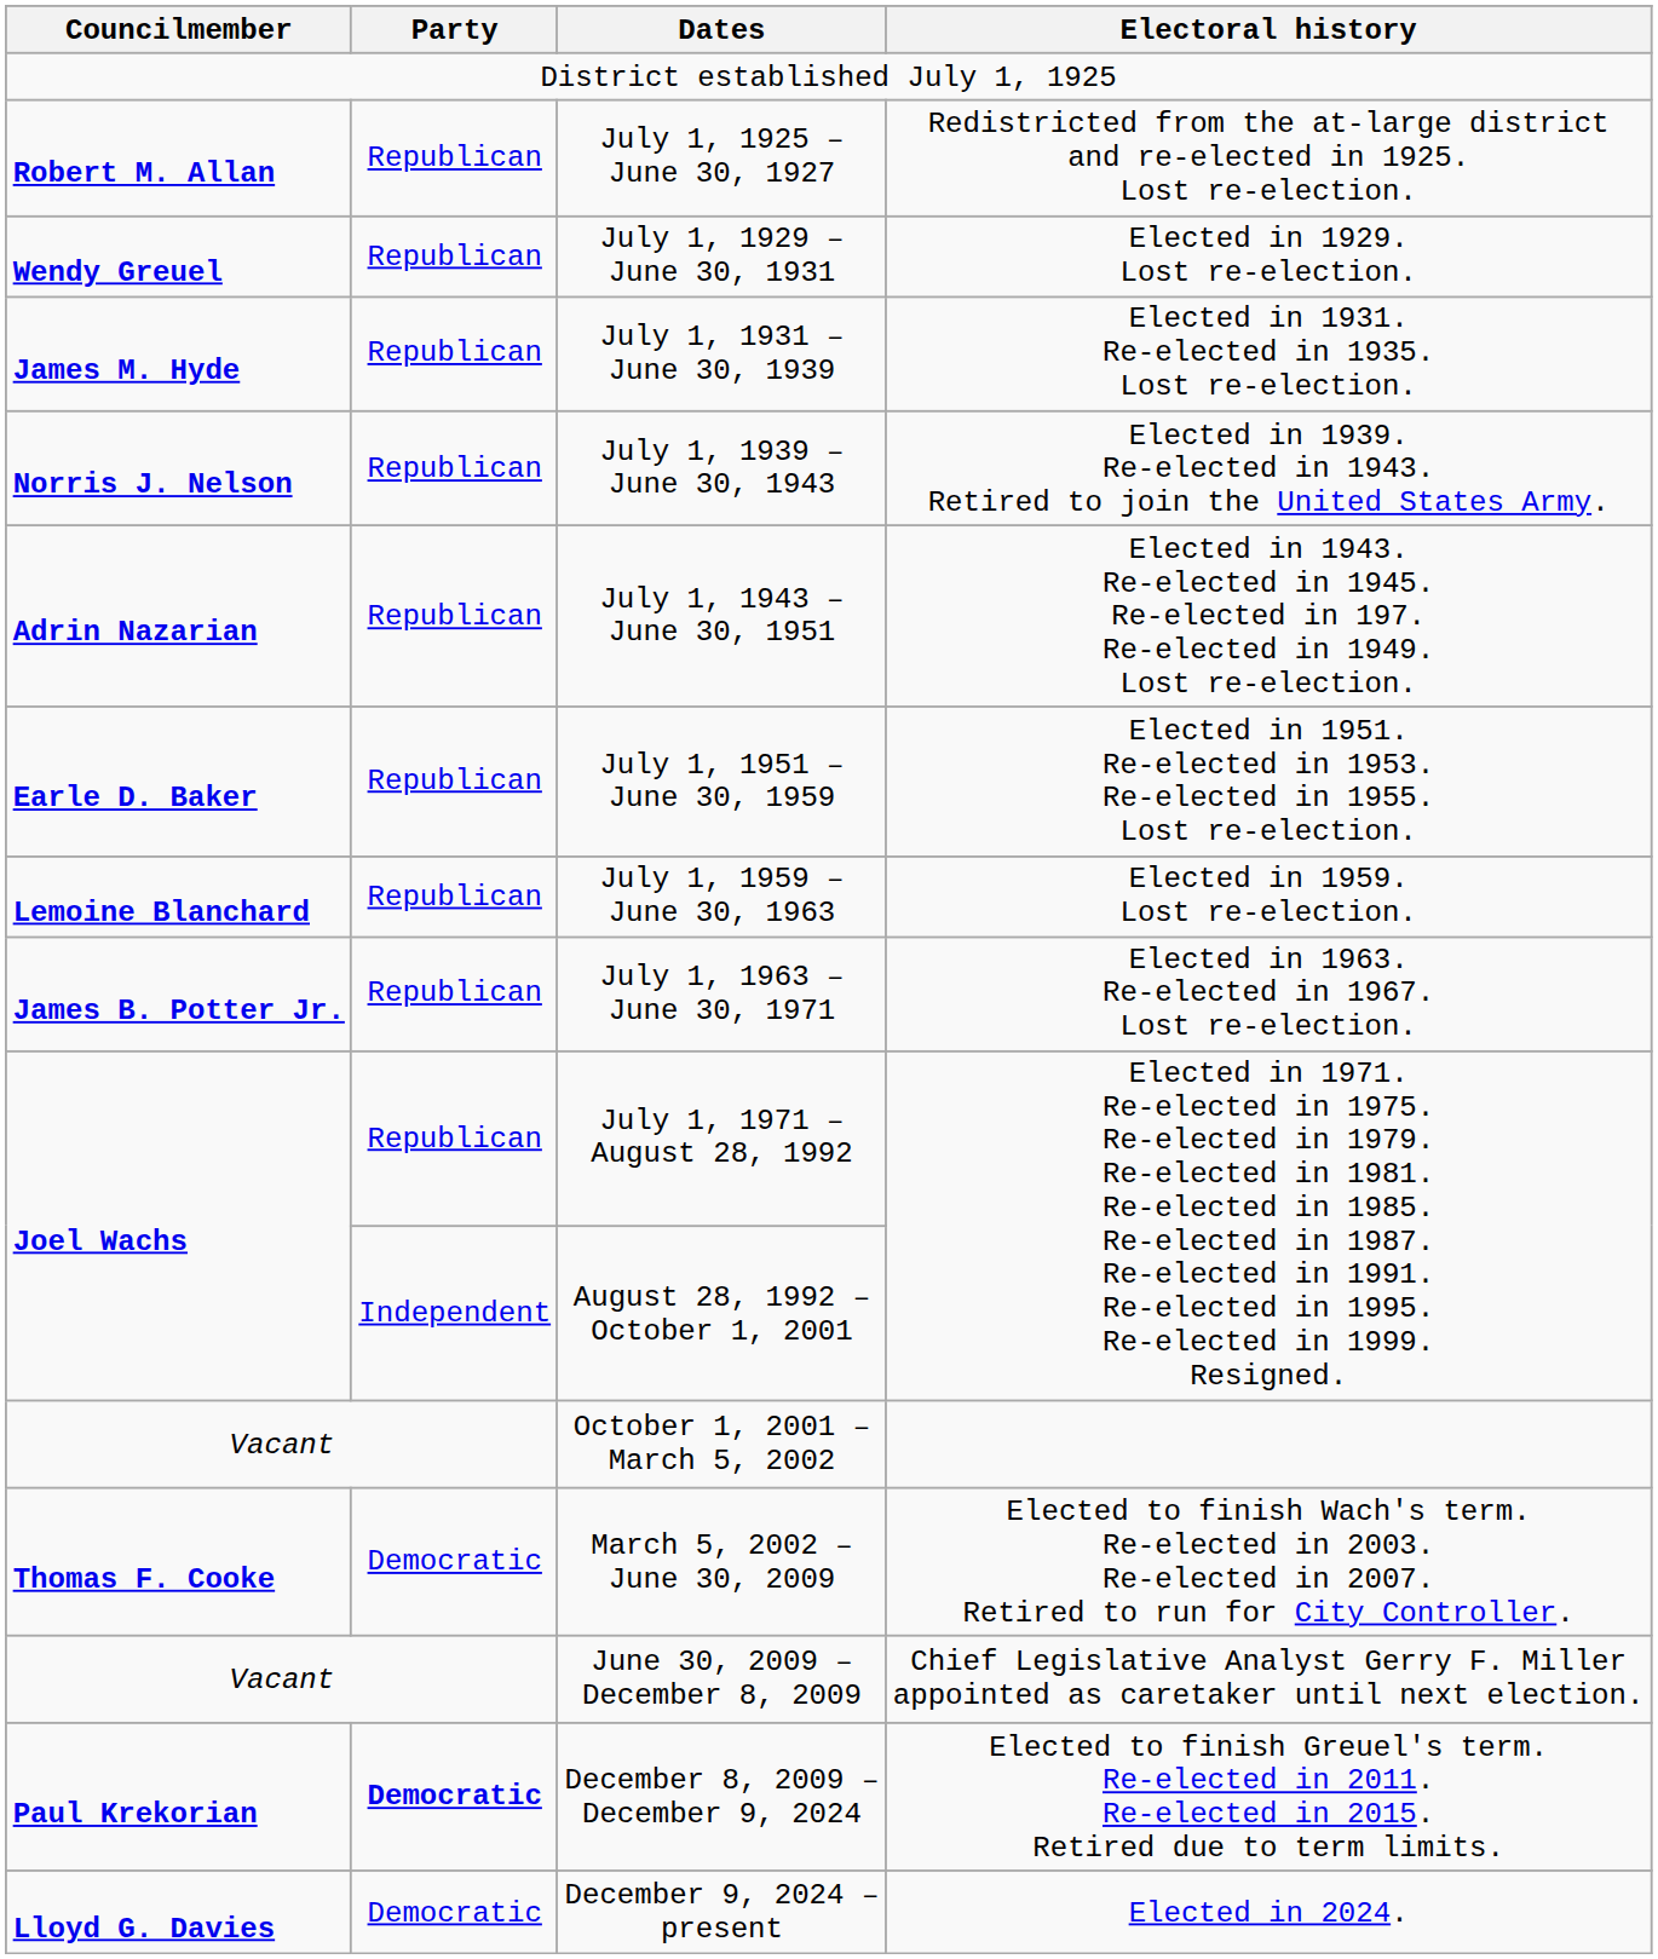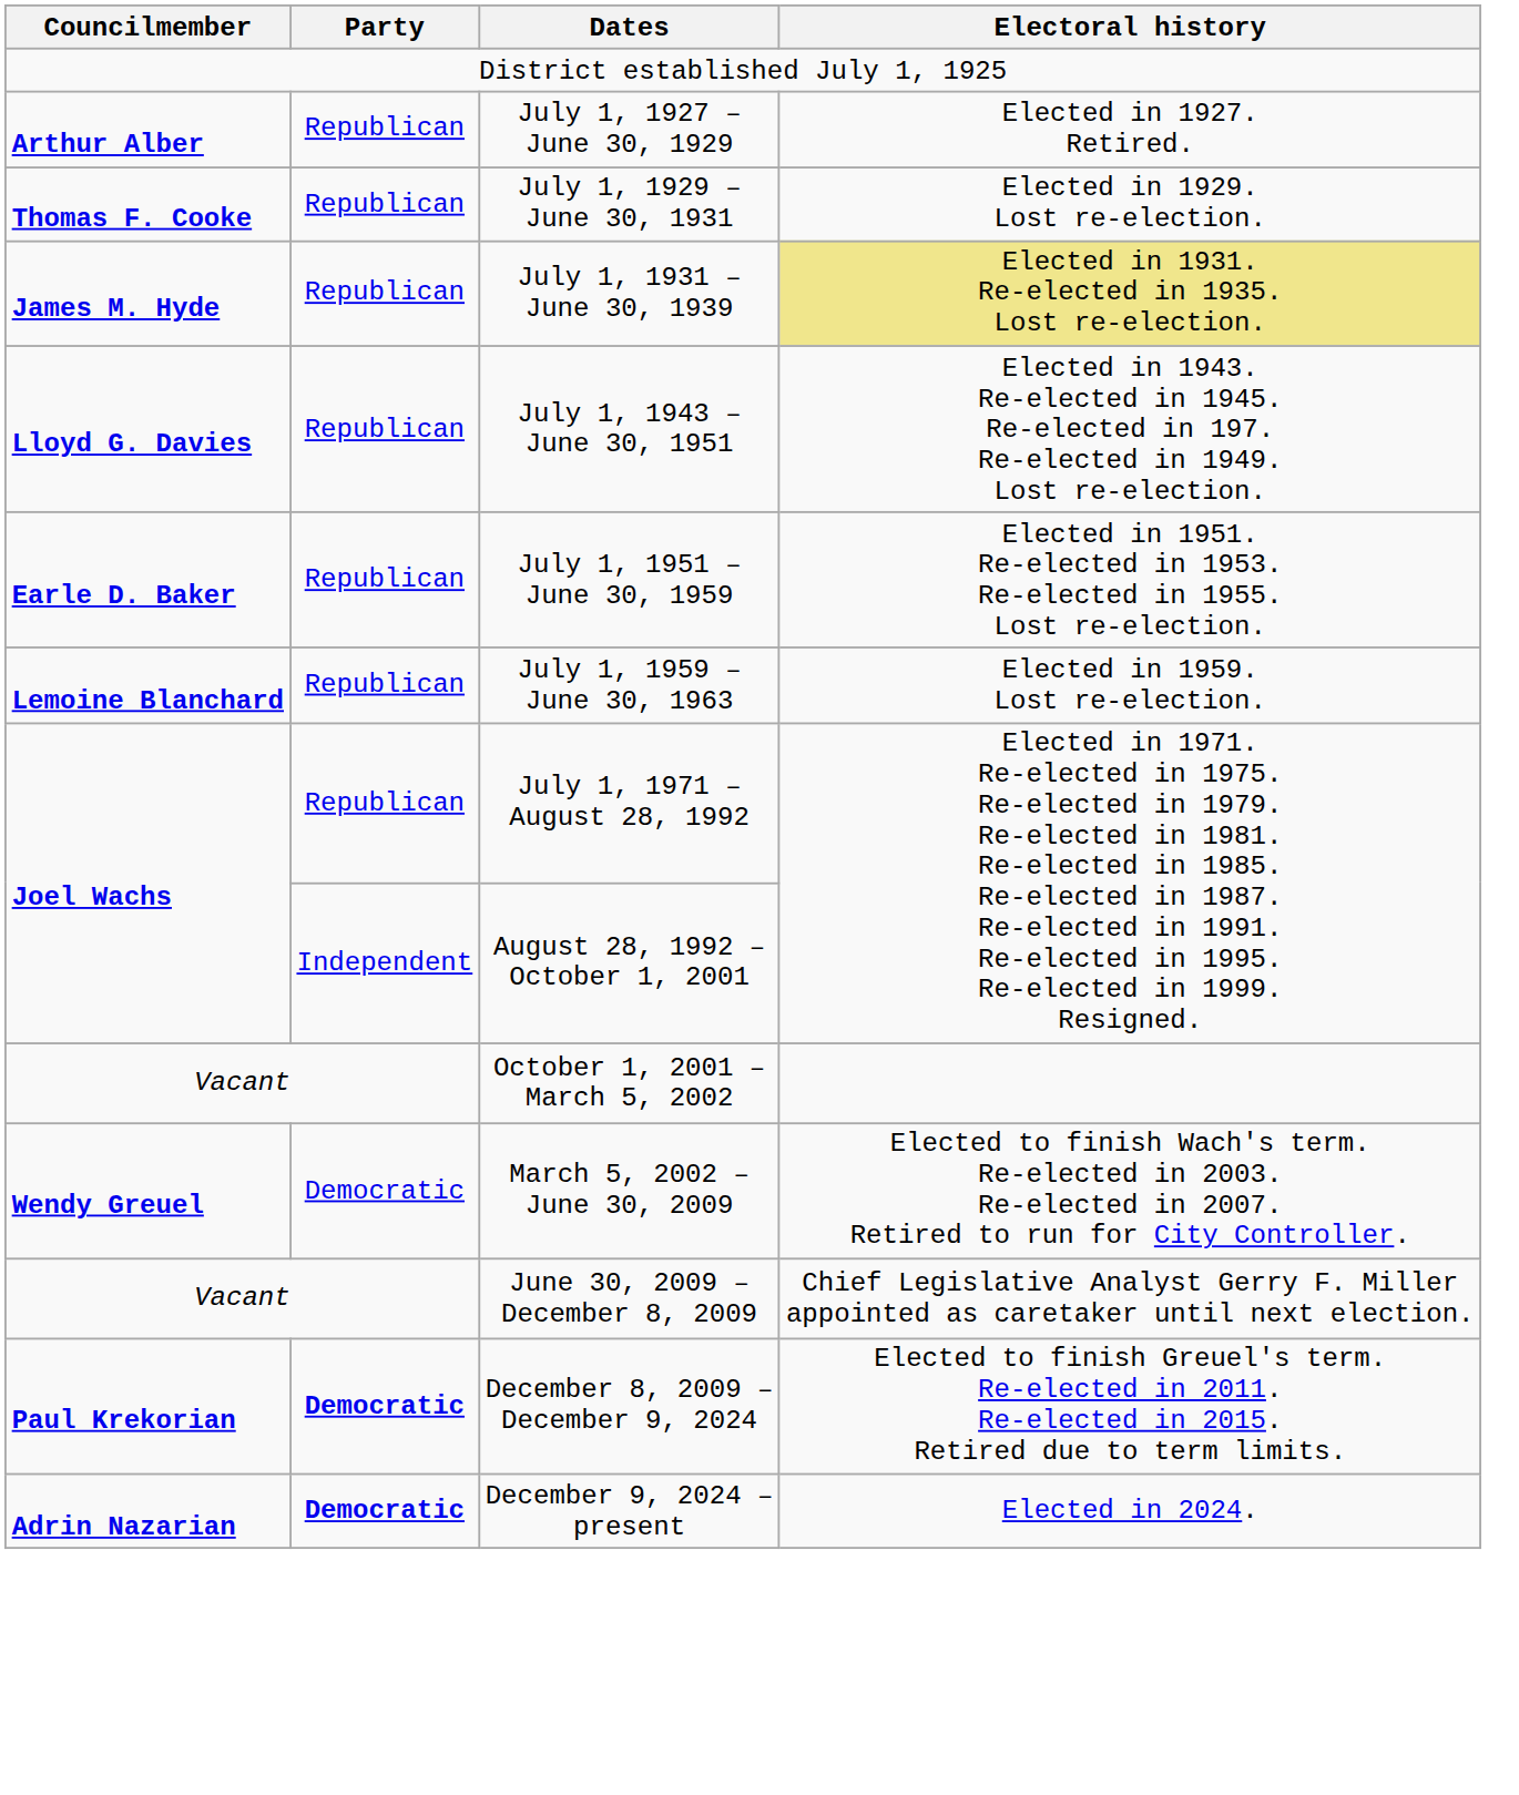 <table class="wikitable" style="text-align:center;">
 <tr>
 <th>Councilmember</th>
 <th>Party</th>
 <th>Dates</th>
 <th>Electoral history</th>
 </tr>
 <tr>
 <td colspan="4">District established July 1, 1925</td>
 </tr>
 <tr>
-<td align=left> <br> <strong><a href='#'>Robert M. Allan</a></strong> <br> </td>
+<td align=left> <br> <strong><a href='#'>Arthur Alber</a></strong><br> </td>
 <td><a href='#'>Republican</a></td>
-<td nowrap>July 1, 1925 –<br> June 30, 1927</td>
-<td>Redistricted from the at-large district <br> and re-elected in 1925. <br> Lost re-election.</td>
+<td nowrap>July 1, 1927 –<br> June 30, 1929</td>
+<td>Elected in 1927. <br> Retired.</td>
 </tr>
 <tr>
-<td align=left> <br> <strong><a href='#'>Wendy Greuel</a></strong><br> </td>
+<td align=left> <br> <strong><a href='#'>Thomas F. Cooke</a></strong><br> </td>
 <td><a href='#'>Republican</a></td>
 <td nowrap>July 1, 1929 –<br> June 30, 1931</td>
 <td>Elected in 1929. <br> Lost re-election.</td>
 </tr>
 <tr>
 <td align=left> <br> <strong><a href='#'>James M. Hyde</a></strong><br> </td>
 <td><a href='#'>Republican</a></td>
 <td nowrap>July 1, 1931 –<br> June 30, 1939</td>
-<td>Elected in 1931. <br> Re-elected in 1935. <br> Lost re-election.</td>
+<td style="background: khaki;">Elected in 1931. <br> Re-elected in 1935. <br> Lost re-election.</td>
 </tr>
 <tr>
-<td align=left> <br> <strong><a href='#'>Norris J. Nelson</a></strong><br> </td>
-<td><a href='#'>Republican</a></td>
-<td nowrap>July 1, 1939 –<br> June 30, 1943</td>
-<td>Elected in 1939. <br> Re-elected in 1943. <br> Retired to join the <a href='#'>United States Army</a>.</td>
-</tr>
-<tr>
-<td rowspan="1" align="left"> <br><strong><a href='#'>Adrin Nazarian</a></strong> <br> </td>
+<td align=left> <br> <strong><a href='#'>Lloyd G. Davies</a></strong><br> </td>
 <td><a href='#'>Republican</a></td>
 <td nowrap>July 1, 1943 –<br> June 30, 1951</td>
 <td>Elected in 1943. <br> Re-elected in 1945. <br> Re-elected in 197. <br> Re-elected in 1949. <br> Lost re-election.</td>
 </tr>
 <tr>
 <td align=left> <br> <strong><a href='#'>Earle D. Baker</a></strong><br> </td>
 <td><a href='#'>Republican</a></td>
 <td nowrap>July 1, 1951 –<br> June 30, 1959</td>
 <td>Elected in 1951. <br> Re-elected in 1953. <br> Re-elected in 1955. <br> Lost re-election.</td>
 </tr>
 <tr>
 <td align=left> <br> <strong><a href='#'>Lemoine Blanchard</a></strong><br> </td>
 <td><a href='#'>Republican</a></td>
 <td nowrap>July 1, 1959 –<br> June 30, 1963</td>
 <td>Elected in 1959. <br> Lost re-election.</td>
 </tr>
 <tr>
-<td align=left> <br> <strong><a href='#'>James B. Potter Jr.</a></strong> <br> </td>
-<td><a href='#'>Republican</a></td>
-<td nowrap>July 1, 1963 –<br> June 30, 1971</td>
-<td>Elected in 1963. <br> Re-elected in 1967. <br> Lost re-election.</td>
-</tr>
-<tr>
 <td rowspan=2 align=left> <br> <strong><a href='#'>Joel Wachs</a></strong><br> </td>
 <td><a href='#'>Republican</a></td>
 <td nowrap>July 1, 1971 –<br> August 28, 1992</td>
 <td rowspan=2>Elected in 1971. <br> Re-elected in 1975. <br> Re-elected in 1979. <br> Re-elected in 1981. <br> Re-elected in 1985. <br> Re-elected in 1987. <br> Re-elected in 1991. <br> Re-elected in 1995. <br> Re-elected in 1999. <br> Resigned.</td>
 </tr>
 <tr>
 <td><a href='#'>Independent</a></td>
 <td nowrap>August 28, 1992 – <br> October 1, 2001</td>
 </tr>
 <tr style="height:3em">
 <td colspan=2><em>Vacant</em></td>
 <td nowrap>October 1, 2001 –<br> March 5, 2002</td>
 <td></td>
 </tr>
 <tr>
-<td align=left> <br> <strong><a href='#'>Thomas F. Cooke</a></strong><br> </td>
+<td align=left> <br> <strong><a href='#'>Wendy Greuel</a></strong><br> </td>
 <td><a href='#'>Democratic</a></td>
 <td nowrap>March 5, 2002 –<br> June 30, 2009</td>
 <td>Elected to finish Wach's term. <br> Re-elected in 2003. <br> Re-elected in 2007. <br> Retired to run for <a href='#'>City Controller</a>.</td>
 </tr>
 <tr style="height:3em">
 <td colspan=2><em>Vacant</em></td>
 <td nowrap>June 30, 2009 –<br> December 8, 2009</td>
 <td>Chief Legislative Analyst Gerry F. Miller <br> appointed as caretaker until next election.</td>
 </tr>
 <tr>
 <td align="left"> <br> <strong><a href='#'>Paul Krekorian</a></strong><br> </td>
 <td><strong><a href='#'>Democratic</a></strong></td>
 <td nowrap>December 8, 2009 –<br> December 9, 2024</td>
 <td>Elected to finish Greuel's term. <br> <a href='#'>Re-elected in 2011</a>. <br> <a href='#'>Re-elected in 2015</a>. <br> Retired due to term limits.</td>
 </tr>
 <tr>
-<td align=left> <br> <strong><a href='#'>Lloyd G. Davies</a></strong><br> </td>
-<td rowspan="1" ><a href='#'>Democratic</a></td>
+<td rowspan="1" align="left"> <br><strong><a href='#'>Adrin Nazarian</a></strong> <br> </td>
+<td rowspan="1" ><strong><a href='#'>Democratic</a></strong></td>
 <td rowspan="1" nowrap=3"">December 9, 2024 –<br> present</td>
 <td rowspan="1"><a href='#'>Elected in 2024</a>.</td>
 </tr>
 </table>
